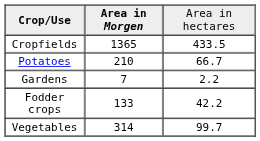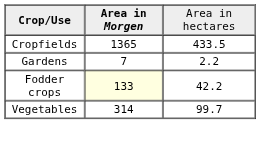 <table border="1" cellpadding="2" cellspacing="0" width="300">
 <tr bgcolor="#eeeeee" align="center">
 <td><strong>Crop/Use</strong></td>
 <td><strong>Area in <em>Morgen<strong><em></td>
 <td></strong>Area in hectares<strong></td>
 </tr>
 <tr align="center">
 <td>Cropfields</td>
 <td>1365</td>
 <td>433.5</td>
 </tr>
 <tr align="center">
-<td><a href='#'>Potatoes</a></td>
-<td>210</td>
-<td>66.7</td>
-</tr>
-<tr align="center">
 <td>Gardens</td>
 <td>7</td>
 <td>2.2</td>
 </tr>
 <tr align="center">
 <td>Fodder crops</td>
-<td>133</td>
+<td style="background: lightyellow;">133</td>
 <td>42.2</td>
 </tr>
 <tr align="center">
 <td>Vegetables</td>
 <td>314</td>
 <td>99.7</td>
 </tr>
 </table>
